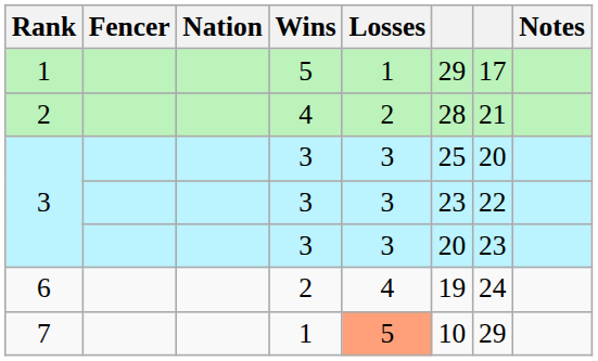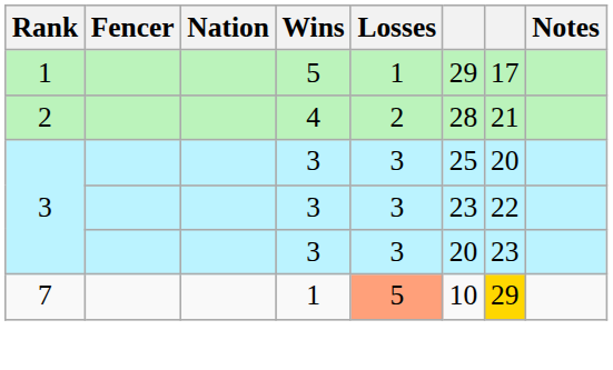 <table class="wikitable sortable" style="text-align:center">
 <tr>
 <th>Rank</th>
 <th>Fencer</th>
 <th>Nation</th>
 <th>Wins</th>
 <th>Losses</th>
 <th></th>
 <th></th>
 <th>Notes</th>
 </tr>
 <tr style="background:#bbf3bb;">
 <td>1</td>
 <td align=left></td>
 <td align=left></td>
 <td>5</td>
 <td>1</td>
 <td>29</td>
 <td>17</td>
 <td></td>
 </tr>
 <tr style="background:#bbf3bb;">
 <td>2</td>
 <td align=left></td>
 <td align=left></td>
 <td>4</td>
 <td>2</td>
 <td>28</td>
 <td>21</td>
 <td></td>
 </tr>
 <tr style="background:#bbf3ff;">
 <td rowspan=3>3</td>
 <td align=left></td>
 <td align=left></td>
 <td>3</td>
 <td>3</td>
 <td>25</td>
 <td>20</td>
 <td></td>
 </tr>
 <tr style="background:#bbf3ff;">
 <td align=left></td>
 <td align=left></td>
 <td>3</td>
 <td>3</td>
 <td>23</td>
 <td>22</td>
 <td></td>
 </tr>
 <tr style="background:#bbf3ff;">
 <td align=left></td>
 <td align=left></td>
 <td>3</td>
 <td>3</td>
 <td>20</td>
 <td>23</td>
 <td></td>
 </tr>
 <tr>
-<td>6</td>
-<td align=left></td>
-<td align=left></td>
-<td>2</td>
-<td>4</td>
-<td>19</td>
-<td>24</td>
-<td></td>
-</tr>
-<tr>
 <td>7</td>
 <td align=left></td>
 <td align=left></td>
 <td>1</td>
 <td style="background: lightsalmon;">5</td>
 <td>10</td>
-<td>29</td>
+<td style="background: gold;">29</td>
 <td></td>
 </tr>
 </table>
